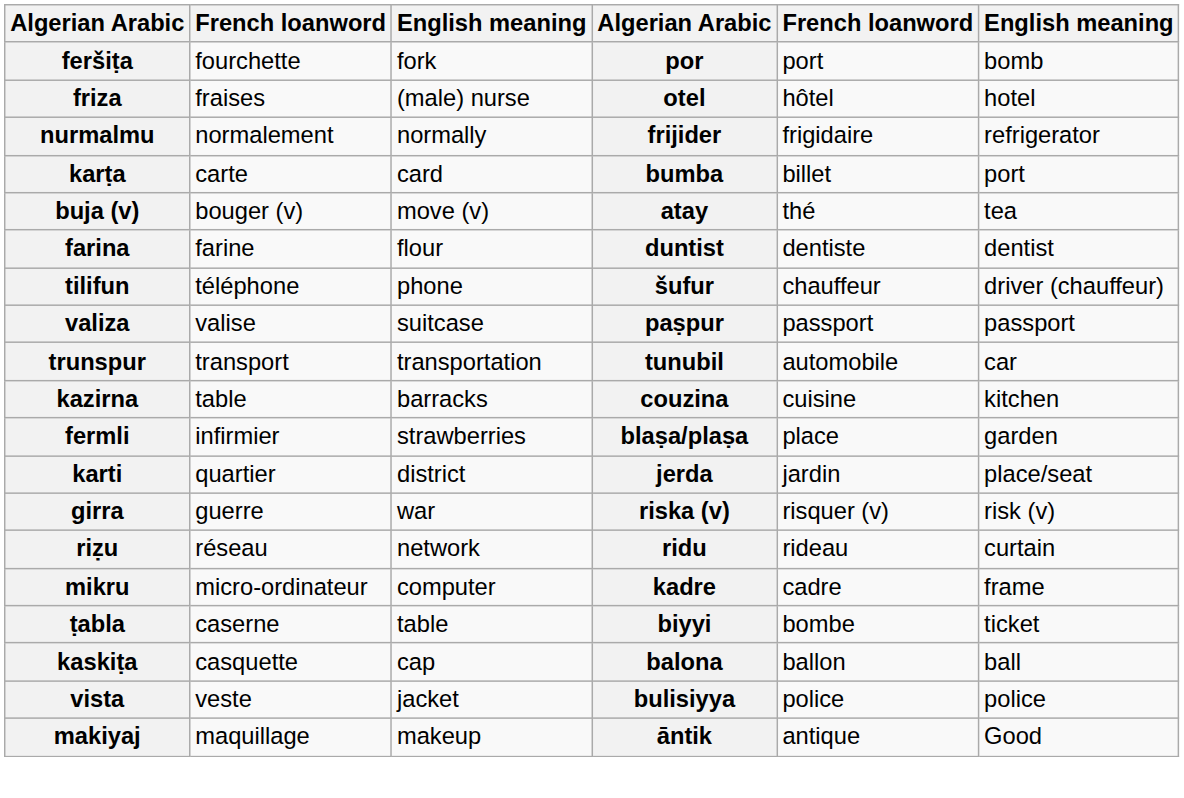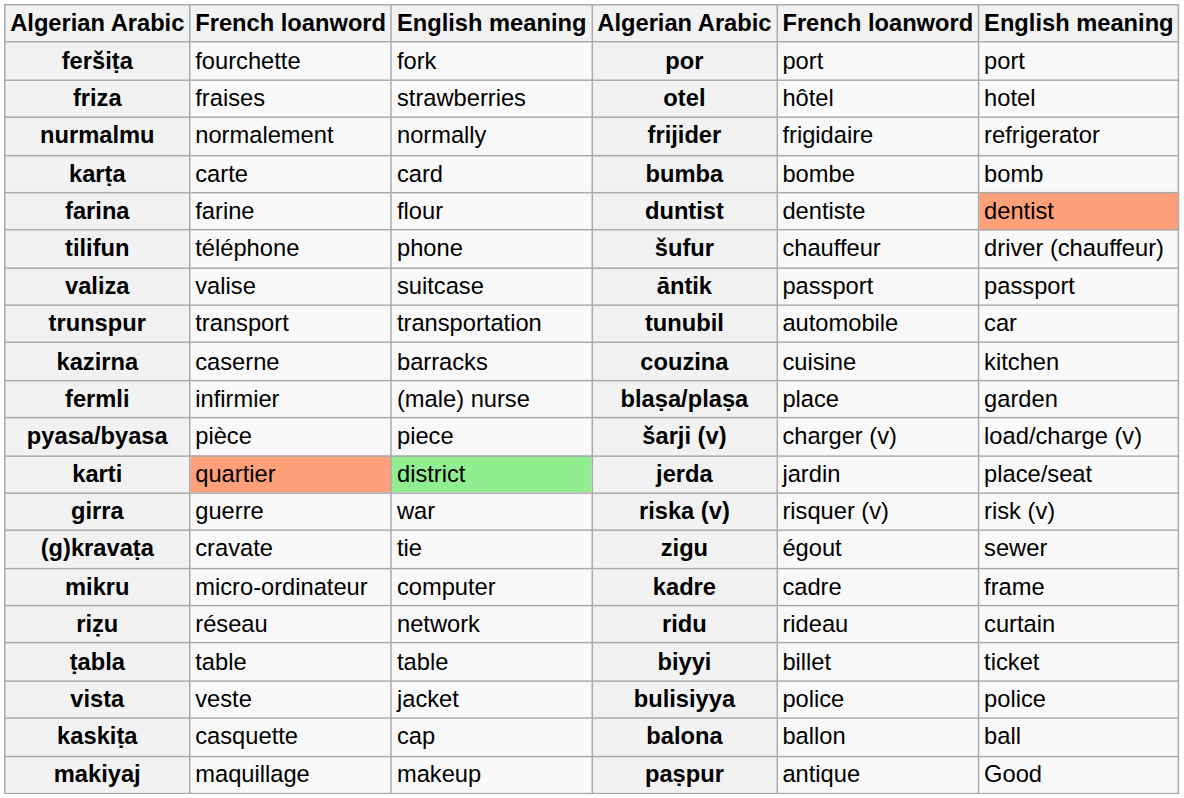 <table class="wikitable">
 <tr>
 <th>Algerian Arabic</th>
 <th>French loanword</th>
 <th>English meaning</th>
 <th>Algerian Arabic</th>
 <th>French loanword</th>
 <th>English meaning</th>
 </tr>
 <tr>
 <th>feršiṭa</th>
 <td>fourchette</td>
 <td>fork</td>
 <th>por</th>
 <td>port</td>
-<td>bomb</td>
+<td>port</td>
 </tr>
 <tr>
 <th>friza</th>
 <td>fraises</td>
-<td>(male) nurse</td>
+<td>strawberries</td>
 <th>otel</th>
 <td>hôtel</td>
 <td>hotel</td>
 </tr>
 <tr>
 <th>nurmalmu</th>
 <td>normalement</td>
 <td>normally</td>
 <th>frijider</th>
 <td>frigidaire</td>
 <td>refrigerator</td>
 </tr>
 <tr>
 <th>karṭa</th>
 <td>carte</td>
 <td>card</td>
 <th>bumba</th>
-<td>billet</td>
-<td>port</td>
-</tr>
-<tr>
-<th>buja (v)</th>
-<td>bouger (v)</td>
-<td>move (v)</td>
-<th>atay</th>
-<td>thé</td>
-<td>tea</td>
+<td>bombe</td>
+<td>bomb</td>
 </tr>
 <tr>
 <th>farina</th>
 <td>farine</td>
 <td>flour</td>
 <th>duntist</th>
 <td>dentiste</td>
-<td>dentist</td>
+<td style="background: lightsalmon;">dentist</td>
 </tr>
 <tr>
 <th>tilifun</th>
 <td>téléphone</td>
 <td>phone</td>
 <th>šufur</th>
 <td>chauffeur</td>
 <td>driver (chauffeur)</td>
 </tr>
 <tr>
 <th>valiza</th>
 <td>valise</td>
 <td>suitcase</td>
-<th>paṣpur</th>
+<th>āntik</th>
 <td>passport</td>
 <td>passport</td>
 </tr>
 <tr>
 <th>trunspur</th>
 <td>transport</td>
 <td>transportation</td>
 <th>tunubil</th>
 <td>automobile</td>
 <td>car</td>
 </tr>
 <tr>
 <th>kazirna</th>
-<td>table</td>
+<td>caserne</td>
 <td>barracks</td>
 <th>couzina</th>
 <td>cuisine</td>
 <td>kitchen</td>
 </tr>
 <tr>
 <th>fermli</th>
 <td>infirmier</td>
-<td>strawberries</td>
+<td>(male) nurse</td>
 <th>blaṣa/plaṣa</th>
 <td>place</td>
 <td>garden</td>
 </tr>
 <tr>
+<th>pyasa/byasa</th>
+<td>pièce</td>
+<td>piece</td>
+<th>šarji (v)</th>
+<td>charger (v)</td>
+<td>load/charge (v)</td>
+</tr>
+<tr>
 <th>karti</th>
-<td>quartier</td>
-<td>district</td>
+<td style="background: lightsalmon;">quartier</td>
+<td style="background: lightgreen;">district</td>
 <th>jerda</th>
 <td>jardin</td>
 <td>place/seat</td>
 </tr>
 <tr>
 <th>girra</th>
 <td>guerre</td>
 <td>war</td>
 <th>riska (v)</th>
 <td>risquer (v)</td>
 <td>risk (v)</td>
 </tr>
 <tr>
-<th>riẓu</th>
-<td>réseau</td>
-<td>network</td>
-<th>ridu</th>
-<td>rideau</td>
-<td>curtain</td>
+<th>(g)kravaṭa</th>
+<td>cravate</td>
+<td>tie</td>
+<th>zigu</th>
+<td>égout</td>
+<td>sewer</td>
 </tr>
 <tr>
 <th>mikru</th>
 <td>micro-ordinateur</td>
 <td>computer</td>
 <th>kadre</th>
 <td>cadre</td>
 <td>frame</td>
 </tr>
 <tr>
+<th>riẓu</th>
+<td>réseau</td>
+<td>network</td>
+<th>ridu</th>
+<td>rideau</td>
+<td>curtain</td>
+</tr>
+<tr>
 <th>ṭabla</th>
-<td>caserne</td>
+<td>table</td>
 <td>table</td>
 <th>biyyi</th>
-<td>bombe</td>
+<td>billet</td>
 <td>ticket</td>
+</tr>
+<tr>
+<th>vista</th>
+<td>veste</td>
+<td>jacket</td>
+<th>bulisiyya</th>
+<td>police</td>
+<td>police</td>
 </tr>
 <tr>
 <th>kaskiṭa</th>
 <td>casquette</td>
 <td>cap</td>
 <th>balona</th>
 <td>ballon</td>
 <td>ball</td>
 </tr>
 <tr>
-<th>vista</th>
-<td>veste</td>
-<td>jacket</td>
-<th>bulisiyya</th>
-<td>police</td>
-<td>police</td>
-</tr>
-<tr>
 <th>makiyaj</th>
 <td>maquillage</td>
 <td>makeup</td>
-<th>āntik</th>
+<th>paṣpur</th>
 <td>antique</td>
 <td>Good</td>
 </tr>
 </table>
